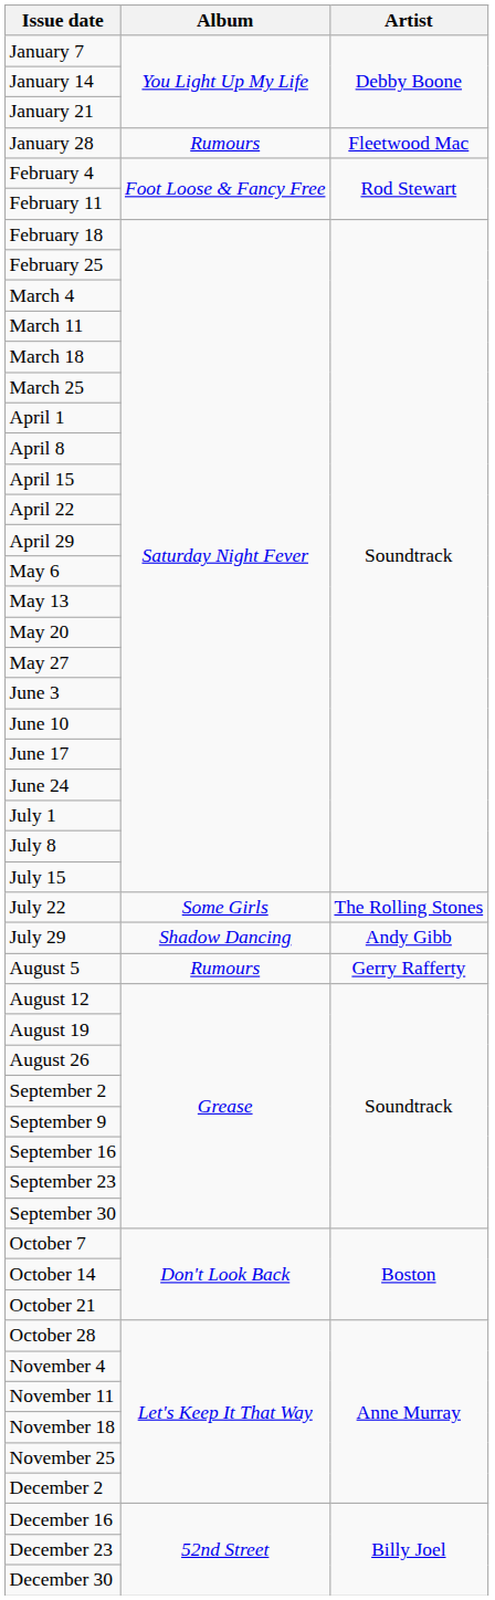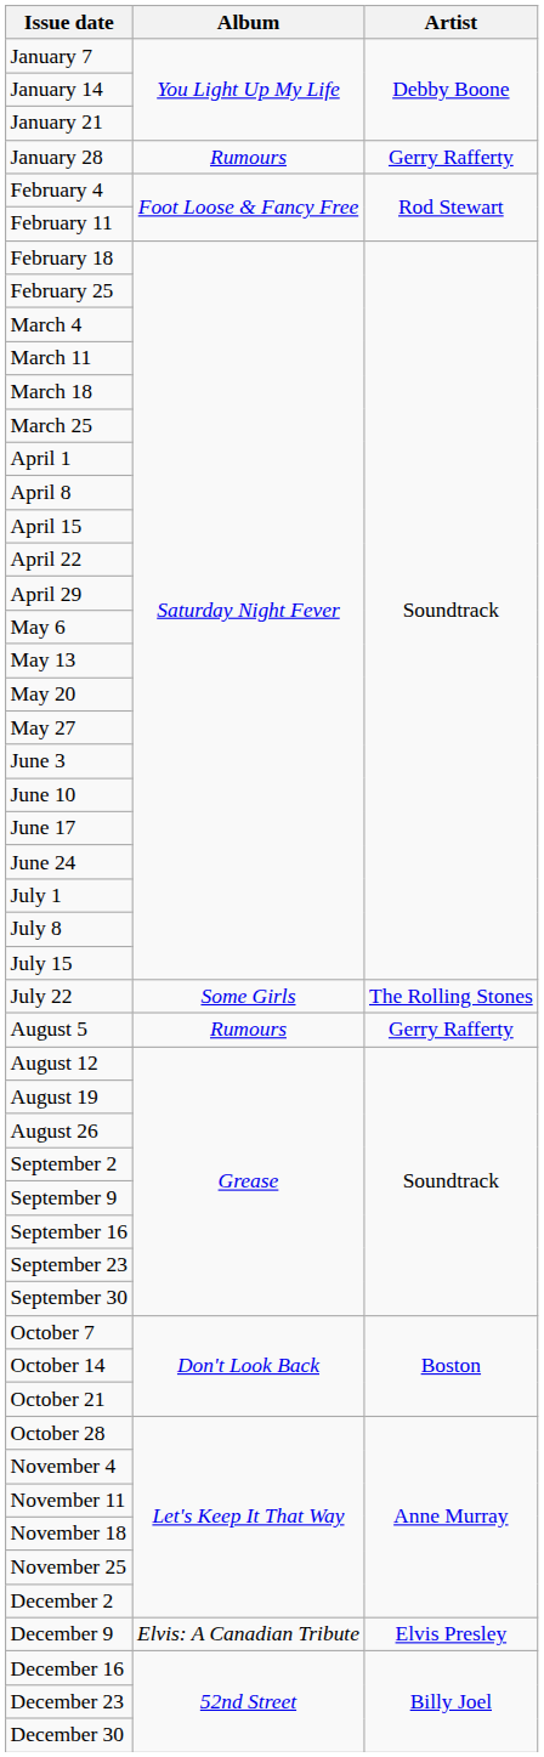 <table class="wikitable sortable">
 <tr>
 <th><strong>Issue date</strong></th>
 <th><strong>Album</strong></th>
 <th><strong>Artist</strong></th>
 </tr>
 <tr>
 <td>January 7</td>
 <td rowspan="3" align="center"><em><a href='#'>You Light Up My Life</a></em></td>
 <td rowspan="3" align="center"><a href='#'>Debby Boone</a></td>
 </tr>
 <tr>
 <td>January 14</td>
 </tr>
 <tr>
 <td>January 21</td>
 </tr>
 <tr>
 <td>January 28</td>
 <td rowspan="1" align="center"><em><a href='#'>Rumours</a></em></td>
-<td rowspan="1" align="center"><a href='#'>Fleetwood Mac</a></td>
+<td rowspan="1" align="center"><a href='#'>Gerry Rafferty</a></td>
 </tr>
 <tr>
 <td>February 4</td>
 <td rowspan="2" align="center"><em><a href='#'>Foot Loose & Fancy Free</a></em></td>
 <td rowspan="2" align="center"><a href='#'>Rod Stewart</a></td>
 </tr>
 <tr>
 <td>February 11</td>
 </tr>
 <tr>
 <td>February 18</td>
 <td rowspan="22" align="center"><em><a href='#'>Saturday Night Fever</a></em></td>
 <td rowspan="22" align="center">Soundtrack</td>
 </tr>
 <tr>
 <td>February 25</td>
 </tr>
 <tr>
 <td>March 4</td>
 </tr>
 <tr>
 <td>March 11</td>
 </tr>
 <tr>
 <td>March 18</td>
 </tr>
 <tr>
 <td>March 25</td>
 </tr>
 <tr>
 <td>April 1</td>
 </tr>
 <tr>
 <td>April 8</td>
 </tr>
 <tr>
 <td>April 15</td>
 </tr>
 <tr>
 <td>April 22</td>
 </tr>
 <tr>
 <td>April 29</td>
 </tr>
 <tr>
 <td>May 6</td>
 </tr>
 <tr>
 <td>May 13</td>
 </tr>
 <tr>
 <td>May 20</td>
 </tr>
 <tr>
 <td>May 27</td>
 </tr>
 <tr>
 <td>June 3</td>
 </tr>
 <tr>
 <td>June 10</td>
 </tr>
 <tr>
 <td>June 17</td>
 </tr>
 <tr>
 <td>June 24</td>
 </tr>
 <tr>
 <td>July 1</td>
 </tr>
 <tr>
 <td>July 8</td>
 </tr>
 <tr>
 <td>July 15</td>
 </tr>
 <tr>
 <td>July 22</td>
 <td rowspan="1" align="center"><em><a href='#'>Some Girls</a></em></td>
 <td rowspan="1" align="center"><a href='#'>The Rolling Stones</a></td>
 </tr>
 <tr>
-<td>July 29</td>
-<td rowspan="1" align="center"><em><a href='#'>Shadow Dancing</a></em></td>
-<td rowspan="1" align="center"><a href='#'>Andy Gibb</a></td>
-</tr>
-<tr>
 <td>August 5</td>
 <td rowspan="1" align="center"><em><a href='#'>Rumours</a></em></td>
 <td rowspan="1" align="center"><a href='#'>Gerry Rafferty</a></td>
 </tr>
 <tr>
 <td>August 12</td>
 <td rowspan="8" align="center"><em><a href='#'>Grease</a></em></td>
 <td rowspan="8" align="center">Soundtrack</td>
 </tr>
 <tr>
 <td>August 19</td>
 </tr>
 <tr>
 <td>August 26</td>
 </tr>
 <tr>
 <td>September 2</td>
 </tr>
 <tr>
 <td>September 9</td>
 </tr>
 <tr>
 <td>September 16</td>
 </tr>
 <tr>
 <td>September 23</td>
 </tr>
 <tr>
 <td>September 30</td>
 </tr>
 <tr>
 <td>October 7</td>
 <td rowspan="3" align="center"><em><a href='#'>Don't Look Back</a></em></td>
 <td rowspan="3" align="center"><a href='#'>Boston</a></td>
 </tr>
 <tr>
 <td>October 14</td>
 </tr>
 <tr>
 <td>October 21</td>
 </tr>
 <tr>
 <td>October 28</td>
 <td rowspan="6" align="center"><em><a href='#'>Let's Keep It That Way</a></em></td>
 <td rowspan="6" align="center"><a href='#'>Anne Murray</a></td>
 </tr>
 <tr>
 <td>November 4</td>
 </tr>
 <tr>
 <td>November 11</td>
 </tr>
 <tr>
 <td>November 18</td>
 </tr>
 <tr>
 <td>November 25</td>
 </tr>
 <tr>
 <td>December 2</td>
 </tr>
 <tr>
+<td>December 9</td>
+<td rowspan="1" align="center"><em>Elvis: A Canadian Tribute</em></td>
+<td rowspan="1" align="center"><a href='#'>Elvis Presley</a></td>
+</tr>
+<tr>
 <td>December 16</td>
 <td rowspan="3" align="center"><em><a href='#'>52nd Street</a></em></td>
 <td rowspan="3" align="center"><a href='#'>Billy Joel</a></td>
 </tr>
 <tr>
 <td>December 23</td>
 </tr>
 <tr>
 <td>December 30</td>
 </tr>
 </table>
